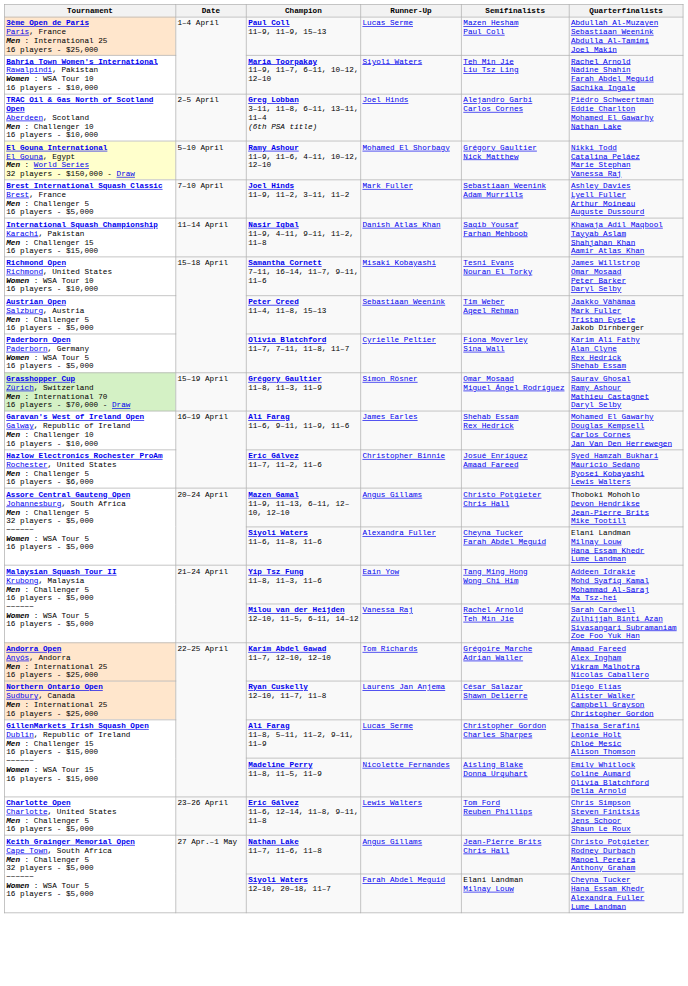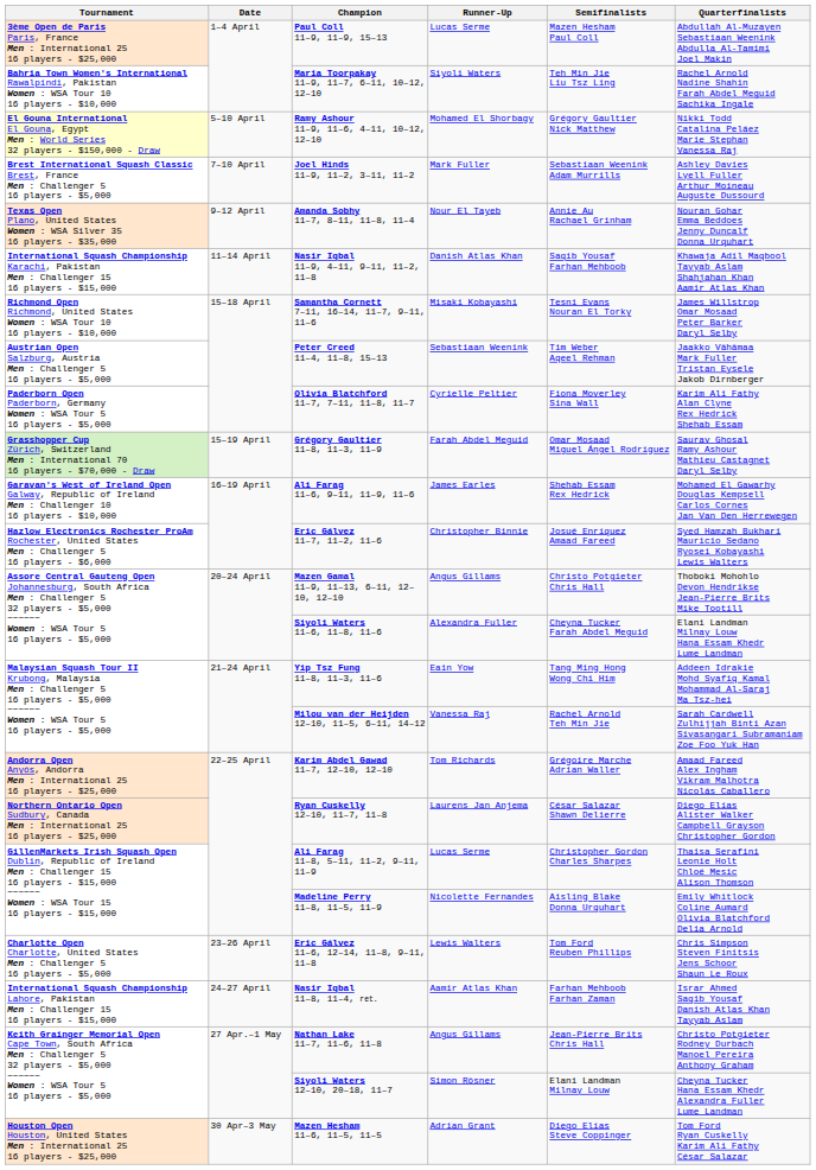 <table class="wikitable" style="font-size:88%">
 <tr>
 <th width=250>Tournament</th>
 <th width=100>Date</th>
 <th width=165>Champion</th>
 <th width=145>Runner-Up</th>
 <th width=155>Semifinalists</th>
 <th width=165>Quarterfinalists</th>
 </tr>
 <tr valign=top>
 <td style="background:#ffe6cc;"><strong><a href='#'>3ème  Open de Paris</a></strong><br> <a href='#'>Paris</a>, France<br><strong> <em>Men</em> </strong>: International 25<br>16 players - $25,000</td>
 <td rowspan=2>1–4 April</td>
 <td> <strong><a href='#'>Paul Coll</a></strong><br>11–9, 11–9, 15–13</td>
 <td> <a href='#'>Lucas Serme</a></td>
 <td> <a href='#'>Mazen Hesham</a><br> <a href='#'>Paul Coll</a></td>
 <td> <a href='#'>Abdullah Al-Muzayen</a><br> <a href='#'>Sebastiaan Weenink</a><br> <a href='#'>Abdulla Al-Tamimi</a><br> <a href='#'>Joel Makin</a></td>
 </tr>
 <tr valign=top>
 <td style="background:#fff;"><strong><a href='#'>Bahria Town Women's International</a></strong><br> <a href='#'>Rawalpindi</a>, Pakistan<br><strong> <em>Women</em> </strong>: WSA Tour 10<br>16 players - $10,000</td>
 <td> <strong><a href='#'>Maria Toorpakay</a></strong><br>11–9, 11–7, 6–11, 10–12, 12–10</td>
 <td> <a href='#'>Siyoli Waters</a></td>
 <td> <a href='#'>Teh Min Jie</a><br> <a href='#'>Liu Tsz Ling</a></td>
 <td> <a href='#'>Rachel Arnold</a><br> <a href='#'>Nadine Shahin</a><br> <a href='#'>Farah Abdel Meguid</a><br> <a href='#'>Sachika Ingale</a></td>
 </tr>
 <tr valign=top>
-<td style="background:#fff;"><strong><a href='#'>TRAC Oil & Gas North of Scotland Open</a></strong><br> <a href='#'>Aberdeen</a>, Scotland<br><strong> <em>Men</em> </strong>: Challenger 10<br>16 players - $10,000</td>
-<td>2–5 April</td>
-<td> <strong><a href='#'>Greg Lobban</a></strong><br>3–11, 11–8, 6–11, 13–11, 11–4<br><em>(6th PSA title)</em></td>
-<td> <a href='#'>Joel Hinds</a></td>
-<td> <a href='#'>Alejandro Garbi</a><br>  <a href='#'>Carlos Cornes</a></td>
-<td> <a href='#'>Piëdro Schweertman</a><br> <a href='#'>Eddie Charlton</a><br> <a href='#'>Mohamed El Gawarhy</a><br> <a href='#'>Nathan Lake</a></td>
-</tr>
-<tr valign=top>
 <td style="background:#ffc;"><strong><a href='#'>El Gouna International</a></strong><br> <a href='#'>El Gouna</a>, Egypt<br><strong> <em>Men</em> </strong>: <a href='#'>World Series</a><br>32 players - $150,000 - <a href='#'>Draw</a></td>
 <td>5–10 April</td>
 <td> <strong><a href='#'>Ramy Ashour</a></strong><br>11–9, 11–6, 4–11, 10–12, 12–10</td>
 <td> <a href='#'>Mohamed El Shorbagy</a></td>
 <td> <a href='#'>Grégory Gaultier</a><br> <a href='#'>Nick Matthew</a></td>
 <td> <a href='#'>Nikki Todd</a><br> <a href='#'>Catalina Peláez</a><br> <a href='#'>Marie Stephan</a><br> <a href='#'>Vanessa Raj</a></td>
 </tr>
 <tr valign=top>
 <td style="background:#fff;"><strong><a href='#'>Brest International Squash Classic</a></strong><br> <a href='#'>Brest</a>, France<br><strong> <em>Men</em> </strong>: Challenger 5<br>16 players - $5,000</td>
 <td>7–10 April</td>
 <td> <strong><a href='#'>Joel Hinds</a></strong><br>11–9, 11–2, 3–11, 11–2</td>
 <td> <a href='#'>Mark Fuller</a></td>
 <td> <a href='#'>Sebastiaan Weenink</a><br>  <a href='#'>Adam Murrills</a></td>
 <td> <a href='#'>Ashley Davies</a><br> <a href='#'>Lyell Fuller</a><br> <a href='#'>Arthur Moineau</a><br> <a href='#'>Auguste Dussourd</a></td>
+</tr>
+<tr valign=top>
+<td style="background:#ffe6cc;"><strong><a href='#'>Texas Open</a></strong><br> <a href='#'>Plano</a>, United States<br><strong> <em>Women</em> </strong>: WSA Silver 35<br>16 players - $35,000</td>
+<td>9–12 April</td>
+<td> <strong><a href='#'>Amanda Sobhy</a></strong><br>11–7, 8–11, 11–8, 11–4</td>
+<td> <a href='#'>Nour El Tayeb</a></td>
+<td> <a href='#'>Annie Au</a><br> <a href='#'>Rachael Grinham</a></td>
+<td> <a href='#'>Nouran Gohar</a><br> <a href='#'>Emma Beddoes</a><br> <a href='#'>Jenny Duncalf</a><br> <a href='#'>Donna Urquhart</a></td>
 </tr>
 <tr valign=top>
 <td style="background:#fff;"><strong><a href='#'> International Squash Championship</a></strong><br> <a href='#'>Karachi</a>, Pakistan<br><strong> <em>Men</em> </strong>: Challenger 15<br>16 players - $15,000</td>
 <td>11–14 April</td>
 <td> <strong><a href='#'>Nasir Iqbal</a></strong><br>11–9, 4–11, 9–11, 11–2, 11–8</td>
 <td> <a href='#'>Danish Atlas Khan</a></td>
 <td> <a href='#'>Saqib Yousaf</a><br> <a href='#'>Farhan Mehboob</a></td>
 <td> <a href='#'>Khawaja Adil Maqbool</a><br> <a href='#'>Tayyab Aslam</a><br> <a href='#'>Shahjahan Khan</a><br> <a href='#'>Aamir Atlas Khan</a></td>
 </tr>
 <tr valign=top>
 <td style="background:#fff;"><strong><a href='#'>Richmond Open</a></strong><br> <a href='#'>Richmond</a>, United States<br><strong> <em>Women</em> </strong>: WSA Tour 10<br>16 players - $10,000</td>
 <td rowspan=3>15–18 April</td>
 <td> <strong><a href='#'>Samantha Cornett</a></strong><br>7–11, 16–14, 11–7, 9–11, 11–6</td>
 <td> <a href='#'>Misaki Kobayashi</a></td>
 <td> <a href='#'>Tesni Evans</a><br> <a href='#'>Nouran El Torky</a></td>
 <td> <a href='#'>James Willstrop</a><br> <a href='#'>Omar Mosaad</a><br> <a href='#'>Peter Barker</a><br> <a href='#'>Daryl Selby</a></td>
 </tr>
 <tr valign=top>
 <td style="background:#fff;"><strong><a href='#'>Austrian Open</a></strong><br> <a href='#'>Salzburg</a>, Austria<br><strong> <em>Men</em> </strong>: Challenger 5<br>16 players - $5,000</td>
 <td> <strong><a href='#'>Peter Creed</a></strong><br>11–4, 11–8, 15–13</td>
 <td> <a href='#'>Sebastiaan Weenink</a></td>
 <td> <a href='#'>Tim Weber</a><br> <a href='#'>Aqeel Rehman</a></td>
 <td> <a href='#'>Jaakko Vähämaa</a><br> <a href='#'>Mark Fuller</a><br> <a href='#'>Tristan Eysele</a><br> Jakob Dirnberger</td>
 </tr>
 <tr valign=top>
 <td style="background:#fff;"><strong><a href='#'>Paderborn Open</a></strong><br> <a href='#'>Paderborn</a>, Germany<br><strong> <em>Women</em> </strong>: WSA Tour 5<br>16 players - $5,000</td>
 <td> <strong><a href='#'>Olivia Blatchford</a></strong><br>11–7, 7–11, 11–8, 11–7</td>
 <td> <a href='#'>Cyrielle Peltier</a></td>
 <td> <a href='#'>Fiona Moverley</a><br> <a href='#'>Sina Wall</a></td>
 <td> <a href='#'>Karim Ali Fathy</a><br> <a href='#'>Alan Clyne</a><br> <a href='#'>Rex Hedrick</a><br> <a href='#'>Shehab Essam</a></td>
 </tr>
 <tr valign=top>
 <td style="background:#D4F1C5;"><strong><a href='#'>Grasshopper Cup</a></strong><br> <a href='#'>Zürich</a>, Switzerland<br><strong> <em>Men</em> </strong>: International 70<br>16 players - $70,000 - <a href='#'>Draw</a></td>
 <td>15–19 April</td>
 <td> <strong><a href='#'>Grégory Gaultier</a></strong><br>11–8, 11–3, 11–9</td>
-<td> <a href='#'>Simon Rösner</a></td>
+<td> <a href='#'>Farah Abdel Meguid</a></td>
 <td> <a href='#'>Omar Mosaad</a><br> <a href='#'>Miguel Ángel Rodríguez</a></td>
 <td> <a href='#'>Saurav Ghosal</a><br> <a href='#'>Ramy Ashour</a><br> <a href='#'>Mathieu Castagnet</a><br> <a href='#'>Daryl Selby</a></td>
 </tr>
 <tr valign=top>
 <td style="background:#fff;"><strong><a href='#'>Garavan's West of Ireland Open</a></strong><br> <a href='#'>Galway</a>, Republic of Ireland<br><strong> <em>Men</em> </strong>: Challenger 10<br>16 players - $10,000</td>
 <td rowspan=2>16–19 April</td>
 <td> <strong><a href='#'>Ali Farag</a></strong><br>11–6, 9–11, 11–9, 11–6</td>
 <td> <a href='#'>James Earles</a></td>
 <td> <a href='#'>Shehab Essam</a><br> <a href='#'>Rex Hedrick</a></td>
 <td> <a href='#'>Mohamed El Gawarhy</a><br> <a href='#'>Douglas Kempsell</a><br> <a href='#'>Carlos Cornes</a><br> <a href='#'>Jan Van Den Herrewegen</a></td>
 </tr>
 <tr valign=top>
 <td style="background:#fff;"><strong><a href='#'>Hazlow Electronics Rochester ProAm</a></strong><br> <a href='#'>Rochester</a>, United States<br><strong> <em>Men</em> </strong>: Challenger 5<br>16 players - $6,000</td>
 <td> <strong><a href='#'>Eric Gálvez</a></strong><br>11–7, 11–2, 11–6</td>
 <td> <a href='#'>Christopher Binnie</a></td>
 <td> <a href='#'>Josué Enríquez</a><br> <a href='#'>Amaad Fareed</a></td>
 <td> <a href='#'>Syed Hamzah Bukhari</a><br> <a href='#'>Mauricio Sedano</a><br> <a href='#'>Ryosei Kobayashi</a><br> <a href='#'>Lewis Walters</a></td>
 </tr>
 <tr valign=top>
 <td rowspan=2 style="background:#fff;"><strong><a href='#'>Assore Central Gauteng Open</a></strong><br> <a href='#'>Johannesburg</a>, South Africa<br><strong> <em>Men</em> </strong>: Challenger 5<br>32 players - $5,000<br>−−−−−−<br><strong> <em>Women</em> </strong>: WSA Tour 5<br>16 players - $5,000</td>
 <td rowspan=2>20–24 April</td>
 <td> <strong><a href='#'>Mazen Gamal</a></strong><br>11–9, 11–13, 6–11, 12–10, 12–10</td>
 <td> <a href='#'>Angus Gillams</a></td>
 <td> <a href='#'>Christo Potgieter</a><br> <a href='#'>Chris Hall</a></td>
 <td> Thoboki Mohohlo<br> <a href='#'>Devon Hendrikse</a><br> <a href='#'>Jean-Pierre Brits</a><br> <a href='#'>Mike Tootill</a></td>
 </tr>
 <tr valign=top>
 <td> <strong><a href='#'>Siyoli Waters</a></strong><br>11–6, 11–8, 11–6</td>
 <td> <a href='#'>Alexandra Fuller</a></td>
 <td> <a href='#'>Cheyna Tucker</a><br> <a href='#'>Farah Abdel Meguid</a></td>
 <td> Elani Landman<br> <a href='#'>Milnay Louw</a><br> <a href='#'>Hana Essam Khedr</a><br> <a href='#'>Lume Landman</a></td>
 </tr>
 <tr valign=top>
 <td rowspan=2 style="background:#fff;"><strong><a href='#'>Malaysian Squash Tour II</a></strong><br> <a href='#'>Krubong</a>, Malaysia<br><strong> <em>Men</em> </strong>: Challenger 5<br>16 players - $5,000<br>−−−−−−<br><strong> <em>Women</em> </strong>: WSA Tour 5<br>16 players - $5,000</td>
 <td rowspan=2>21–24 April</td>
 <td> <strong><a href='#'>Yip Tsz Fung</a></strong><br>11–8, 11–3, 11–6</td>
 <td> <a href='#'>Eain Yow</a></td>
 <td> <a href='#'>Tang Ming Hong</a><br> <a href='#'>Wong Chi Him</a></td>
 <td> <a href='#'>Addeen Idrakie</a><br> <a href='#'>Mohd Syafiq Kamal</a><br> <a href='#'>Mohammad Al-Saraj</a><br> <a href='#'>Ma Tsz-hei</a></td>
 </tr>
 <tr valign=top>
 <td> <strong><a href='#'>Milou van der Heijden</a></strong><br>12–10, 11–5, 6–11, 14–12</td>
 <td> <a href='#'>Vanessa Raj</a></td>
 <td> <a href='#'>Rachel Arnold</a><br> <a href='#'>Teh Min Jie</a></td>
 <td> <a href='#'>Sarah Cardwell</a><br> <a href='#'>Zulhijjah Binti Azan</a><br> <a href='#'>Sivasangari Subramaniam</a><br> <a href='#'>Zoe Foo Yuk Han</a></td>
 </tr>
 <tr valign=top>
 <td style="background:#ffe6cc;"><strong><a href='#'>Andorra Open</a></strong><br> <a href='#'>Anyós</a>, Andorra<br><strong> <em>Men</em> </strong>: International 25<br>16 players - $25,000</td>
 <td rowspan=4>22–25 April</td>
 <td> <strong><a href='#'>Karim Abdel Gawad</a></strong><br>11–7, 12–10, 12–10</td>
 <td> <a href='#'>Tom Richards</a></td>
 <td> <a href='#'>Grégoire Marche</a><br> <a href='#'>Adrian Waller</a></td>
 <td> <a href='#'>Amaad Fareed</a><br> <a href='#'>Alex Ingham</a><br> <a href='#'>Vikram Malhotra</a><br> <a href='#'>Nicolás Caballero</a></td>
 </tr>
 <tr valign=top>
 <td style="background:#ffe6cc;"><strong><a href='#'>Northern Ontario Open</a></strong><br> <a href='#'>Sudbury</a>, Canada<br><strong> <em>Men</em> </strong>: International 25<br>16 players - $25,000</td>
 <td> <strong><a href='#'>Ryan Cuskelly</a></strong><br>12–10, 11–7, 11–8</td>
 <td> <a href='#'>Laurens Jan Anjema</a></td>
 <td> <a href='#'>César Salazar</a><br> <a href='#'>Shawn Delierre</a></td>
 <td> <a href='#'>Diego Elías</a><br> <a href='#'>Alister Walker</a><br> <a href='#'>Campbell Grayson</a><br> <a href='#'>Christopher Gordon</a></td>
 </tr>
 <tr valign=top>
 <td rowspan=2 style="background:#fff;"><strong><a href='#'>GillenMarkets Irish Squash Open</a></strong><br> <a href='#'>Dublin</a>, Republic of Ireland<br><strong> <em>Men</em> </strong>: Challenger 15<br>16 players - $15,000<br>−−−−−−<br><strong> <em>Women</em> </strong>: WSA Tour 15<br>16 players - $15,000</td>
 <td> <strong><a href='#'>Ali Farag</a></strong><br>11–8, 5–11, 11–2, 9–11, 11–9</td>
 <td> <a href='#'>Lucas Serme</a></td>
 <td> <a href='#'>Christopher Gordon</a><br> <a href='#'>Charles Sharpes</a></td>
 <td> <a href='#'>Thaisa Serafini</a><br> <a href='#'>Leonie Holt</a><br> <a href='#'>Chloé Mesic</a><br> <a href='#'>Alison Thomson</a></td>
 </tr>
 <tr valign=top>
 <td> <strong><a href='#'>Madeline Perry</a></strong><br>11–8, 11–5, 11–9</td>
 <td> <a href='#'>Nicolette Fernandes</a></td>
 <td> <a href='#'>Aisling Blake</a><br> <a href='#'>Donna Urquhart</a></td>
 <td> <a href='#'>Emily Whitlock</a><br> <a href='#'>Coline Aumard</a><br> <a href='#'>Olivia Blatchford</a><br> <a href='#'>Delia Arnold</a></td>
 </tr>
 <tr valign=top>
 <td style="background:#fff;"><strong><a href='#'>Charlotte Open</a></strong><br> <a href='#'>Charlotte</a>, United States<br><strong> <em>Men</em> </strong>: Challenger 5<br>16 players - $5,000</td>
 <td>23–26 April</td>
 <td> <strong><a href='#'>Eric Gálvez</a></strong><br>11–6, 12–14, 11–8, 9–11, 11–8</td>
 <td> <a href='#'>Lewis Walters</a></td>
 <td> <a href='#'>Tom Ford</a><br> <a href='#'>Reuben Phillips</a></td>
 <td> <a href='#'>Chris Simpson</a><br> <a href='#'>Steven Finitsis</a><br> <a href='#'>Jens Schoor</a><br> <a href='#'>Shaun Le Roux</a></td>
 </tr>
 <tr valign=top>
+<td style="background:#fff;"><strong><a href='#'> International Squash Championship</a></strong><br> <a href='#'>Lahore</a>, Pakistan<br><strong> <em>Men</em> </strong>: Challenger 15<br>16 players - $15,000</td>
+<td>24–27 April</td>
+<td> <strong><a href='#'>Nasir Iqbal</a></strong><br>11–8, 11–4, <small>ret.</small></td>
+<td> <a href='#'>Aamir Atlas Khan</a></td>
+<td> <a href='#'>Farhan Mehboob</a><br> <a href='#'>Farhan Zaman</a></td>
+<td> <a href='#'>Israr Ahmed</a><br> <a href='#'>Saqib Yousaf</a><br> <a href='#'>Danish Atlas Khan</a><br> <a href='#'>Tayyab Aslam</a></td>
+</tr>
+<tr valign=top>
 <td rowspan=2 style="background:#fff;"><strong><a href='#'>Keith Grainger Memorial Open</a></strong><br> <a href='#'>Cape Town</a>, South Africa<br><strong> <em>Men</em> </strong>: Challenger 5<br>32 players - $5,000<br>−−−−−−<br><strong> <em>Women</em> </strong>: WSA Tour 5<br>16 players - $5,000</td>
 <td rowspan=2>27 Apr.–1 May</td>
 <td> <strong><a href='#'>Nathan Lake</a></strong><br>11–7, 11–6, 11–8</td>
 <td> <a href='#'>Angus Gillams</a></td>
 <td> <a href='#'>Jean-Pierre Brits</a><br> <a href='#'>Chris Hall</a></td>
 <td> <a href='#'>Christo Potgieter</a><br> <a href='#'>Rodney Durbach</a><br> <a href='#'>Manoel Pereira</a><br> <a href='#'>Anthony Graham</a></td>
 </tr>
 <tr valign=top>
 <td> <strong><a href='#'>Siyoli Waters</a></strong><br>12–10, 20–18, 11–7</td>
-<td> <a href='#'>Farah Abdel Meguid</a></td>
+<td> <a href='#'>Simon Rösner</a></td>
 <td> Elani Landman<br> <a href='#'>Milnay Louw</a></td>
 <td> <a href='#'>Cheyna Tucker</a><br> <a href='#'>Hana Essam Khedr</a><br> <a href='#'>Alexandra Fuller</a><br> <a href='#'>Lume Landman</a></td>
 </tr>
+<tr valign=top>
+<td style="background:#ffe6cc;"><strong><a href='#'>Houston Open</a></strong><br> <a href='#'>Houston</a>, United States<br><strong> <em>Men</em> </strong>: International 25<br>16 players - $25,000</td>
+<td>30 Apr–3 May</td>
+<td> <strong><a href='#'>Mazen Hesham</a></strong><br>11–6, 11–5, 11–5</td>
+<td> <a href='#'>Adrian Grant</a></td>
+<td> <a href='#'>Diego Elías</a><br> <a href='#'>Steve Coppinger</a></td>
+<td> <a href='#'>Tom Ford</a><br> <a href='#'>Ryan Cuskelly</a><br> <a href='#'>Karim Ali Fathy</a><br> <a href='#'>César Salazar</a></td>
+</tr>
 </table>
